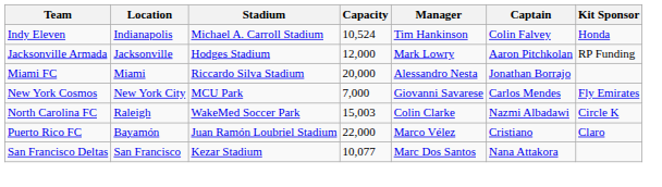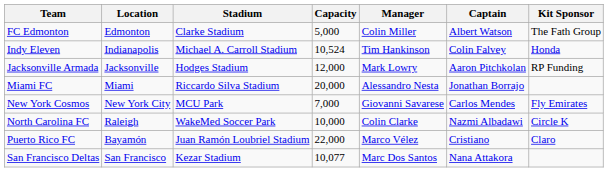 <table class="wikitable sortable" style="font-size:90%;">
 <tr>
 <th>Team</th>
 <th>Location</th>
 <th>Stadium</th>
 <th>Capacity</th>
 <th>Manager</th>
 <th>Captain</th>
 <th>Kit Sponsor</th>
+</tr>
+<tr>
+<td><a href='#'>FC Edmonton</a></td>
+<td><a href='#'>Edmonton</a></td>
+<td><a href='#'>Clarke Stadium</a></td>
+<td>5,000</td>
+<td> <a href='#'>Colin Miller</a></td>
+<td> <a href='#'>Albert Watson</a></td>
+<td>The Fath Group</td>
 </tr>
 <tr>
 <td><a href='#'>Indy Eleven</a></td>
 <td><a href='#'>Indianapolis</a></td>
 <td><a href='#'>Michael A. Carroll Stadium</a></td>
 <td>10,524</td>
 <td> <a href='#'>Tim Hankinson</a></td>
 <td> <a href='#'>Colin Falvey</a></td>
 <td><a href='#'>Honda</a></td>
 </tr>
 <tr>
 <td><a href='#'>Jacksonville Armada</a></td>
 <td><a href='#'>Jacksonville</a></td>
 <td><a href='#'>Hodges Stadium</a></td>
 <td>12,000</td>
 <td> <a href='#'>Mark Lowry</a></td>
 <td> <a href='#'>Aaron Pitchkolan</a></td>
 <td>RP Funding</td>
 </tr>
 <tr>
 <td><a href='#'>Miami FC</a></td>
 <td><a href='#'>Miami</a></td>
 <td><a href='#'>Riccardo Silva Stadium</a></td>
 <td>20,000</td>
 <td> <a href='#'>Alessandro Nesta</a></td>
 <td> <a href='#'>Jonathan Borrajo</a></td>
 <td></td>
 </tr>
 <tr>
 <td><a href='#'>New York Cosmos</a></td>
 <td><a href='#'>New York City</a></td>
 <td><a href='#'>MCU Park</a></td>
 <td>7,000</td>
 <td> <a href='#'>Giovanni Savarese</a></td>
 <td> <a href='#'>Carlos Mendes</a></td>
 <td><a href='#'>Fly Emirates</a></td>
 </tr>
 <tr>
 <td><a href='#'>North Carolina FC</a></td>
 <td><a href='#'>Raleigh</a></td>
 <td><a href='#'>WakeMed Soccer Park</a></td>
-<td>15,003</td>
+<td>10,000</td>
 <td> <a href='#'>Colin Clarke</a></td>
 <td> <a href='#'>Nazmi Albadawi</a></td>
 <td><a href='#'>Circle K</a></td>
 </tr>
 <tr>
 <td><a href='#'>Puerto Rico FC</a></td>
 <td><a href='#'>Bayamón</a></td>
 <td><a href='#'>Juan Ramón Loubriel Stadium</a></td>
 <td>22,000</td>
 <td> <a href='#'>Marco Vélez</a></td>
 <td> <a href='#'>Cristiano</a></td>
 <td><a href='#'>Claro</a></td>
 </tr>
 <tr>
 <td><a href='#'>San Francisco Deltas</a></td>
 <td><a href='#'>San Francisco</a></td>
 <td><a href='#'>Kezar Stadium</a></td>
 <td>10,077</td>
 <td> <a href='#'>Marc Dos Santos</a></td>
 <td> <a href='#'>Nana Attakora</a></td>
 <td></td>
 </tr>
 </table>
